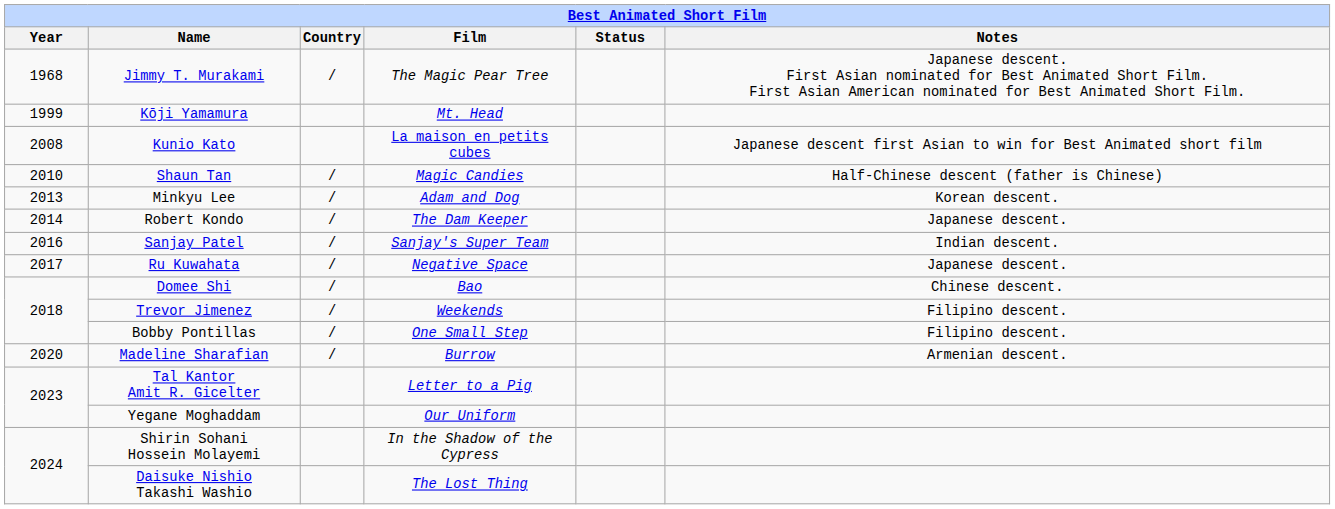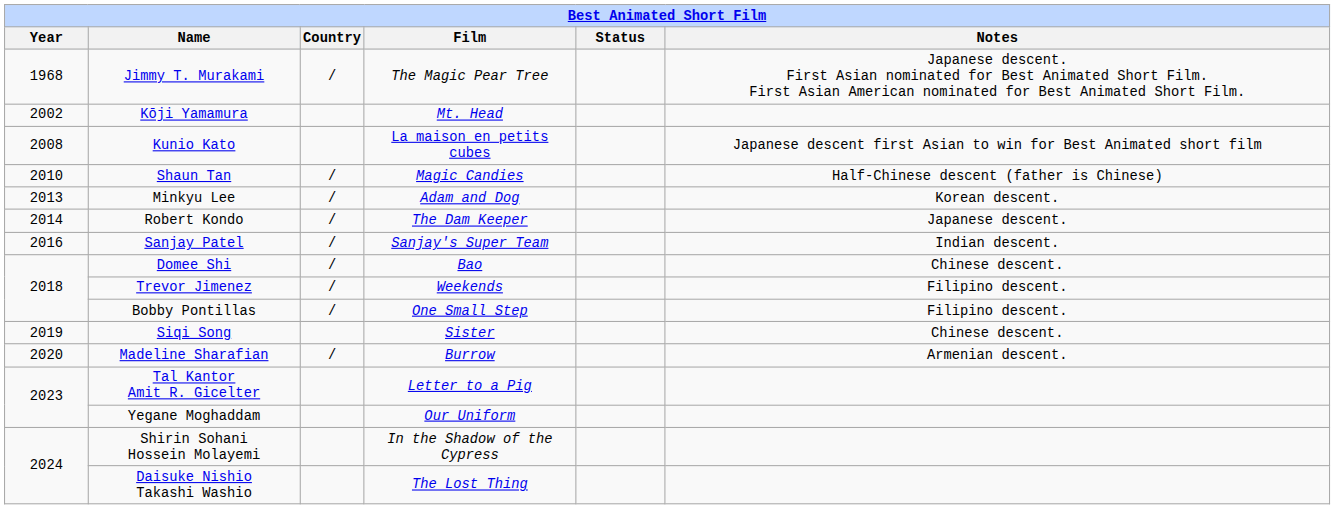 <table class="wikitable" style="text-align: center">
 <tr style="background:#bfd7ff;">
 <td colspan="6" style="text-align:center;"><strong><a href='#'>Best Animated Short Film</a></strong></td>
 </tr>
 <tr style="background:#ebf5ff;">
 <th style="width:075px;">Year</th>
 <th style="width:200px;">Name</th>
 <th style="width:050px;">Country</th>
 <th style="width:200px;">Film</th>
 <th style="width:080px;">Status</th>
 <th style="width:650px;">Notes</th>
 </tr>
 <tr>
 <td>1968</td>
 <td><a href='#'>Jimmy T. Murakami</a></td>
 <td>/</td>
 <td><em>The Magic Pear Tree</em></td>
 <td></td>
 <td>Japanese descent.<br>First Asian nominated for Best Animated Short Film.<br>First Asian American nominated for Best Animated Short Film.</td>
 </tr>
 <tr>
-<td>1999</td>
+<td>2002</td>
 <td><a href='#'>Kōji Yamamura</a></td>
 <td></td>
 <td><em><a href='#'>Mt. Head</a></em></td>
 <td></td>
 <td></td>
 </tr>
 <tr>
 <td>2008</td>
 <td><a href='#'>Kunio Kato</a></td>
 <td></td>
 <td><a href='#'>La maison en petits cubes</a></td>
 <td></td>
 <td>Japanese descent first Asian to win for Best Animated short film</td>
 </tr>
 <tr>
 <td>2010</td>
 <td><a href='#'>Shaun Tan</a></td>
 <td>/</td>
 <td><em><a href='#'>Magic Candies</a></em></td>
 <td></td>
 <td>Half-Chinese descent (father is Chinese)<br></td>
 </tr>
 <tr>
 <td>2013</td>
 <td>Minkyu Lee</td>
 <td>/</td>
 <td><em><a href='#'>Adam and Dog</a></em></td>
 <td></td>
 <td>Korean descent.</td>
 </tr>
 <tr>
 <td>2014</td>
 <td>Robert Kondo</td>
 <td>/</td>
 <td><em><a href='#'>The Dam Keeper</a></em></td>
 <td></td>
 <td>Japanese descent.<br></td>
 </tr>
 <tr>
 <td>2016</td>
 <td><a href='#'>Sanjay Patel</a></td>
 <td>/</td>
 <td><em><a href='#'>Sanjay's Super Team</a></em></td>
 <td></td>
 <td>Indian descent.<br></td>
 </tr>
 <tr>
-<td>2017</td>
-<td><a href='#'>Ru Kuwahata</a></td>
-<td>/</td>
-<td><em><a href='#'>Negative Space</a></em></td>
-<td></td>
-<td>Japanese descent.<br></td>
-</tr>
-<tr>
 <td rowspan="3">2018</td>
 <td><a href='#'>Domee Shi</a></td>
 <td>/</td>
 <td><em><a href='#'>Bao</a></em></td>
 <td></td>
 <td>Chinese descent.<br></td>
 </tr>
 <tr>
 <td><a href='#'>Trevor Jimenez</a></td>
 <td>/</td>
 <td><em><a href='#'>Weekends</a></em></td>
 <td></td>
 <td>Filipino descent.</td>
 </tr>
 <tr>
 <td>Bobby Pontillas</td>
 <td>/</td>
 <td><em><a href='#'>One Small Step</a></em></td>
 <td></td>
 <td>Filipino descent.<br></td>
+</tr>
+<tr>
+<td>2019</td>
+<td><a href='#'>Siqi Song</a></td>
+<td></td>
+<td><em><a href='#'>Sister</a></em></td>
+<td></td>
+<td>Chinese descent.</td>
 </tr>
 <tr>
 <td>2020</td>
 <td><a href='#'>Madeline Sharafian</a></td>
 <td>/</td>
 <td><em><a href='#'>Burrow</a></em></td>
 <td></td>
 <td>Armenian descent.<br></td>
 </tr>
 <tr>
 <td rowspan="2">2023</td>
 <td><a href='#'>Tal Kantor</a><br><a href='#'>Amit R. Gicelter</a></td>
 <td></td>
 <td><em><a href='#'>Letter to a Pig</a></em></td>
 <td></td>
 <td></td>
 </tr>
 <tr>
 <td>Yegane Moghaddam</td>
 <td></td>
 <td><em><a href='#'>Our Uniform</a></em></td>
 <td></td>
 <td></td>
 </tr>
 <tr>
 <td rowspan="2">2024</td>
 <td>Shirin Sohani<br>Hossein Molayemi</td>
 <td></td>
 <td><em>In the Shadow of the Cypress</em></td>
 <td></td>
 <td></td>
 </tr>
 <tr>
 <td><a href='#'>Daisuke Nishio</a><br>Takashi Washio</td>
 <td></td>
 <td><em><a href='#'>The Lost Thing</a></em></td>
 <td></td>
 <td></td>
 </tr>
 </table>
